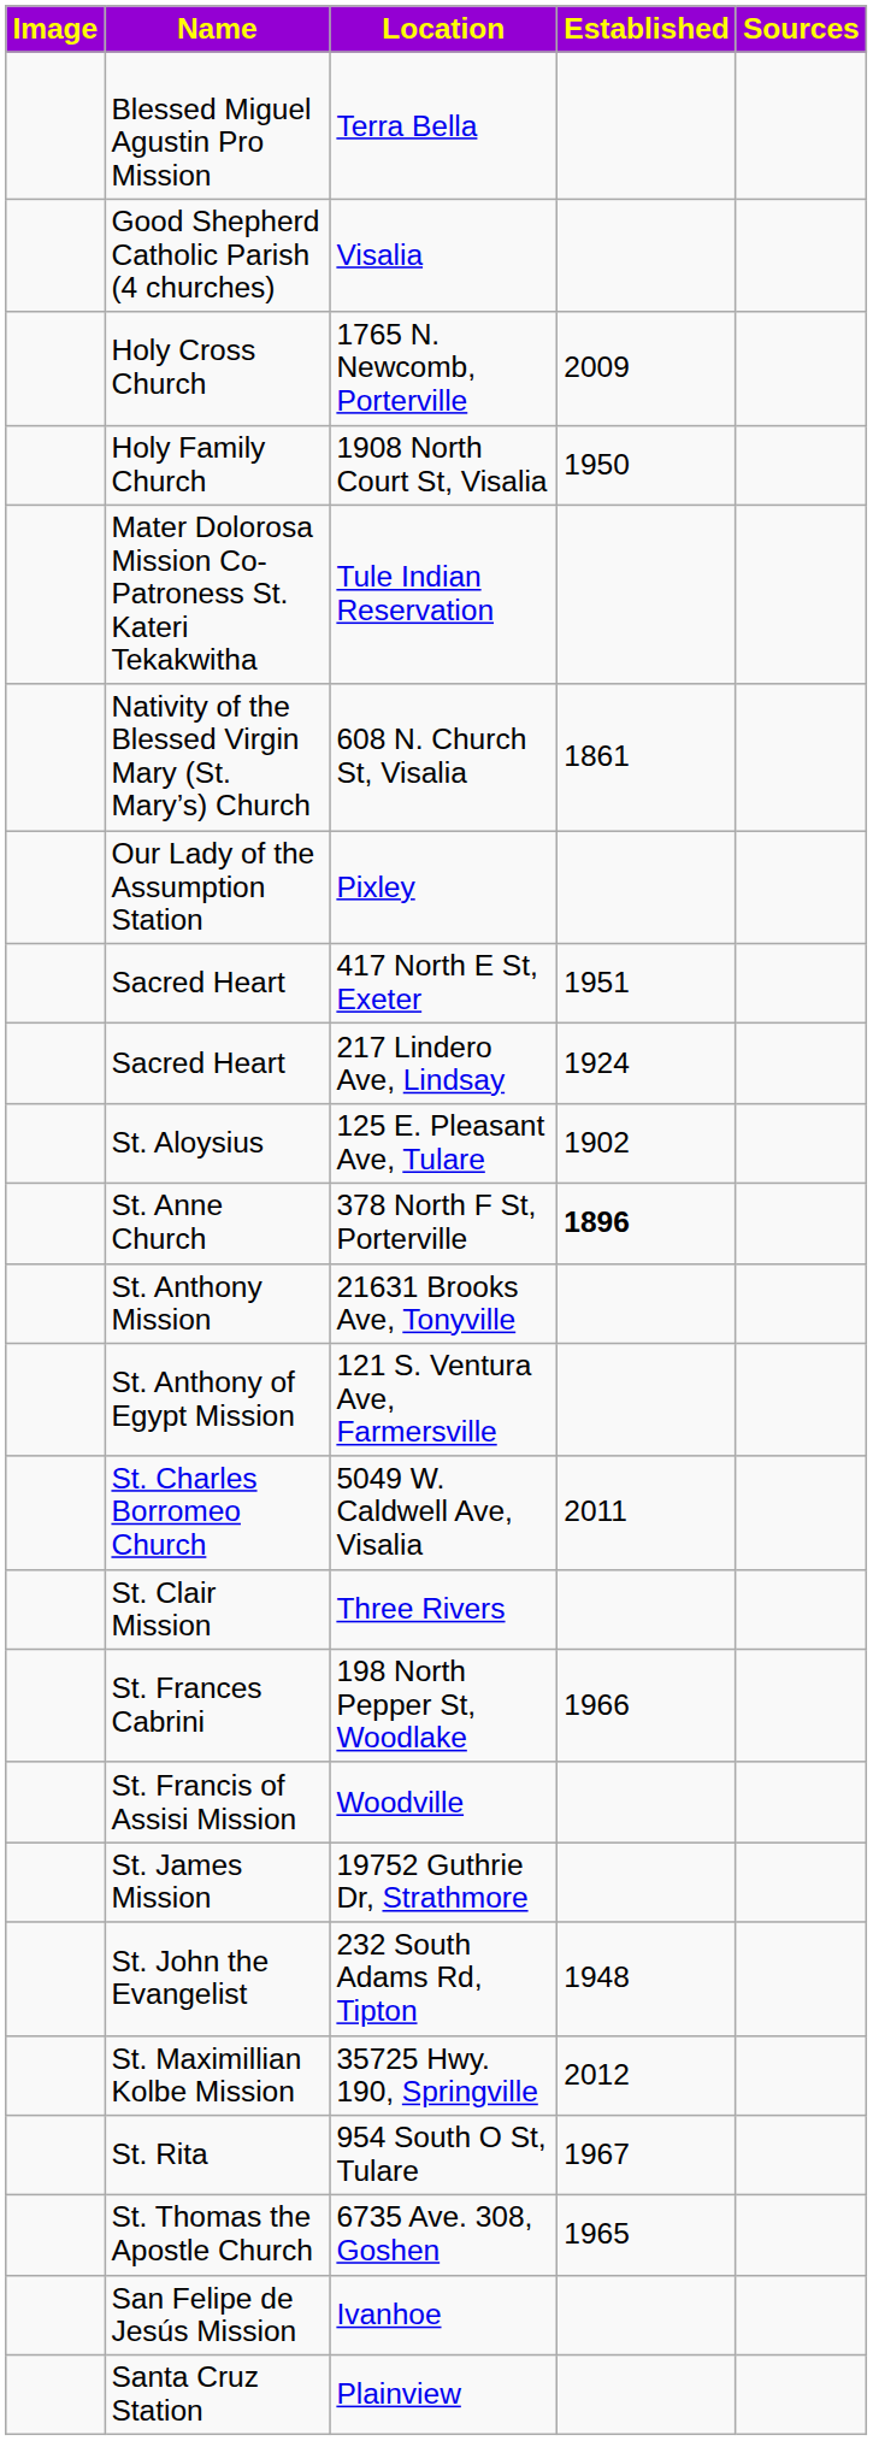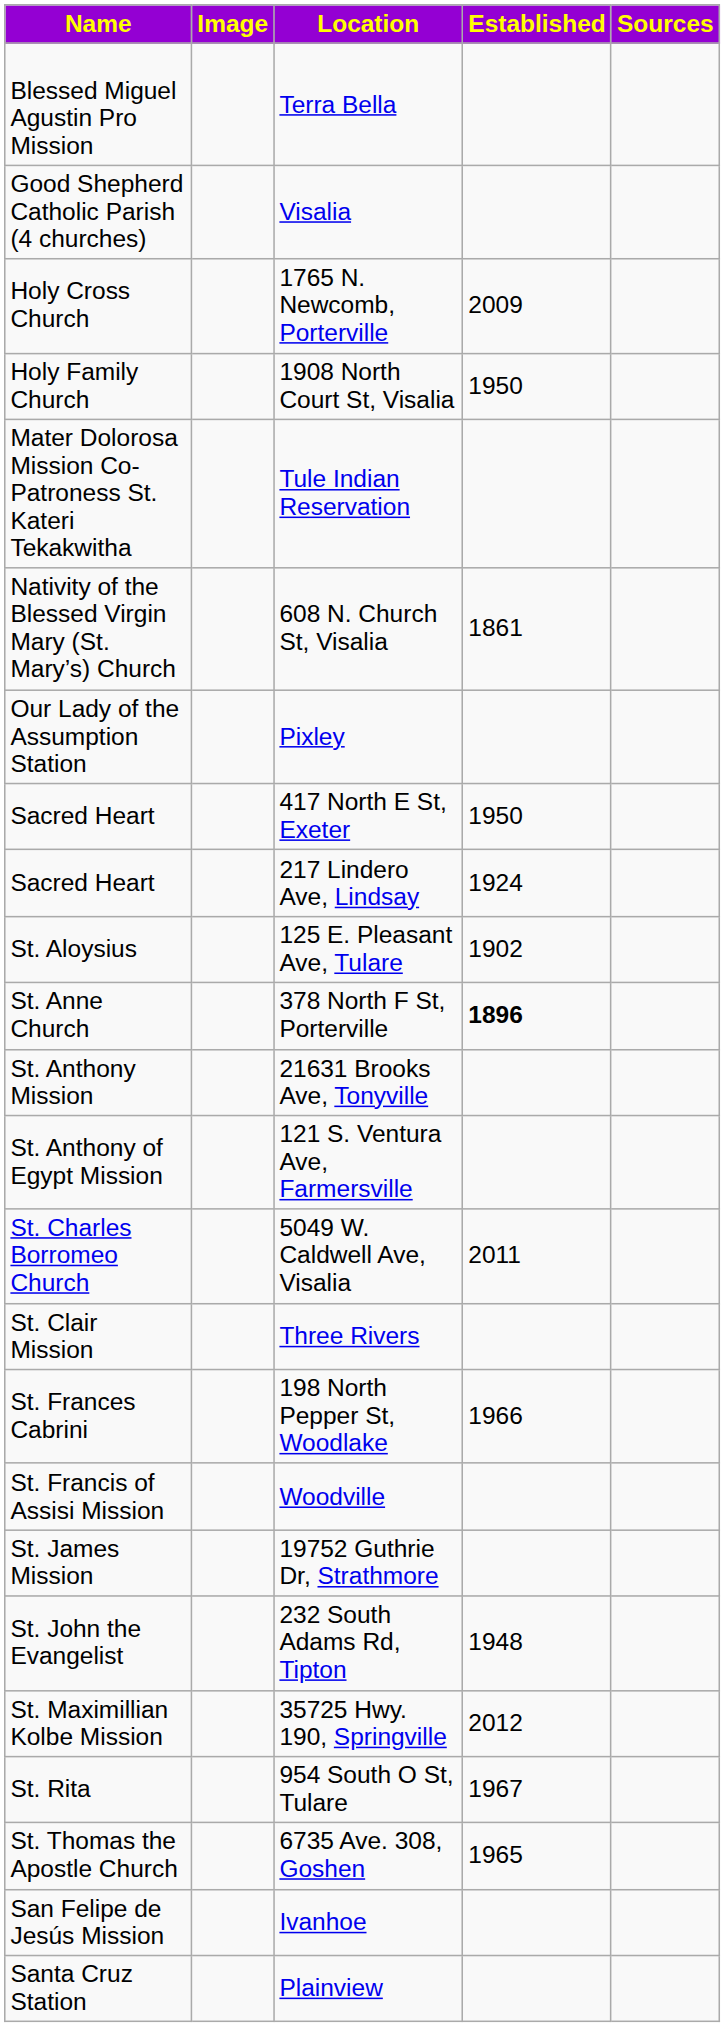 <table class="wikitable sortable" style="width:75%">
 <tr>
+<th style="background:darkviolet; color:yellow;" width="30%"><strong>Name</strong></th>
 <th style="background:darkviolet; color:yellow;" width="10%"><strong>Image</strong></th>
-<th style="background:darkviolet; color:yellow;" width="30%"><strong>Name</strong></th>
 <th style="background:darkviolet; color:yellow;" width="30%"><strong>Location</strong></th>
 <th style="background:darkviolet; color:yellow;" width="15"><strong>Established</strong></th>
 <th style="background:darkviolet; color:yellow;" width="10"><strong>Sources</strong></th>
 </tr>
 <tr>
+<td><br>Blessed Miguel Agustin Pro Mission</td>
 <td></td>
-<td><br>Blessed Miguel Agustin Pro Mission</td>
 <td><a href='#'>Terra Bella</a></td>
 <td></td>
 <td></td>
 </tr>
 <tr>
+<td>Good Shepherd Catholic Parish (4 churches)</td>
 <td></td>
-<td>Good Shepherd Catholic Parish (4 churches)</td>
 <td><a href='#'>Visalia</a></td>
 <td></td>
 <td></td>
 </tr>
 <tr>
+<td>Holy Cross Church</td>
 <td></td>
-<td>Holy Cross Church</td>
 <td>1765 N. Newcomb, <a href='#'>Porterville</a></td>
 <td>2009</td>
 <td></td>
 </tr>
 <tr>
+<td>Holy Family Church</td>
 <td></td>
-<td>Holy Family Church</td>
 <td>1908 North Court St, Visalia</td>
 <td>1950</td>
 <td></td>
 </tr>
 <tr>
+<td>Mater Dolorosa Mission Co-Patroness St. Kateri Tekakwitha</td>
 <td></td>
-<td>Mater Dolorosa Mission Co-Patroness St. Kateri Tekakwitha</td>
 <td><a href='#'>Tule Indian Reservation</a></td>
 <td></td>
 <td></td>
 </tr>
 <tr>
+<td>Nativity of the Blessed Virgin Mary (St. Mary’s) Church</td>
 <td></td>
-<td>Nativity of the Blessed Virgin Mary (St. Mary’s) Church</td>
 <td>608 N. Church St, Visalia</td>
 <td>1861</td>
 <td></td>
 </tr>
 <tr>
+<td>Our Lady of the Assumption Station</td>
 <td></td>
-<td>Our Lady of the Assumption Station</td>
 <td><a href='#'>Pixley</a></td>
 <td></td>
 <td></td>
 </tr>
 <tr>
+<td>Sacred Heart</td>
 <td></td>
-<td>Sacred Heart</td>
 <td>417 North E St, <a href='#'>Exeter</a></td>
-<td>1951</td>
+<td>1950</td>
 <td></td>
 </tr>
 <tr>
+<td>Sacred Heart</td>
 <td></td>
-<td>Sacred Heart</td>
 <td>217 Lindero Ave, <a href='#'>Lindsay</a></td>
 <td>1924</td>
 <td></td>
 </tr>
 <tr>
+<td>St. Aloysius</td>
 <td></td>
-<td>St. Aloysius</td>
 <td>125 E. Pleasant Ave, <a href='#'>Tulare</a></td>
 <td>1902</td>
 <td></td>
 </tr>
 <tr>
+<td>St. Anne Church</td>
 <td></td>
-<td>St. Anne Church</td>
 <td>378 North F St, Porterville</td>
 <td><strong>1896</strong></td>
 <td></td>
 </tr>
 <tr>
+<td>St. Anthony Mission</td>
 <td></td>
-<td>St. Anthony Mission</td>
 <td>21631 Brooks Ave, <a href='#'>Tonyville</a></td>
 <td></td>
 <td></td>
 </tr>
 <tr>
+<td>St. Anthony of Egypt Mission</td>
 <td></td>
-<td>St. Anthony of Egypt Mission</td>
 <td>121 S. Ventura Ave, <a href='#'>Farmersville</a></td>
 <td></td>
 <td></td>
 </tr>
 <tr>
+<td><a href='#'>St. Charles Borromeo Church</a></td>
 <td></td>
-<td><a href='#'>St. Charles Borromeo Church</a></td>
 <td>5049 W.  Caldwell Ave, Visalia</td>
 <td>2011</td>
 <td></td>
 </tr>
 <tr>
+<td>St. Clair Mission</td>
 <td></td>
-<td>St. Clair Mission</td>
 <td><a href='#'>Three Rivers</a></td>
 <td></td>
 <td></td>
 </tr>
 <tr>
+<td>St. Frances Cabrini</td>
 <td></td>
-<td>St. Frances Cabrini</td>
 <td>198 North Pepper St, <a href='#'>Woodlake</a></td>
 <td>1966</td>
 <td></td>
 </tr>
 <tr>
+<td>St. Francis of Assisi Mission</td>
 <td></td>
-<td>St. Francis of Assisi Mission</td>
 <td><a href='#'>Woodville</a></td>
 <td></td>
 <td></td>
 </tr>
 <tr>
+<td>St. James Mission</td>
 <td></td>
-<td>St. James Mission</td>
 <td>19752 Guthrie Dr, <a href='#'>Strathmore</a></td>
 <td></td>
 <td></td>
 </tr>
 <tr>
+<td>St. John the Evangelist</td>
 <td></td>
-<td>St. John the Evangelist</td>
 <td>232 South Adams Rd, <a href='#'>Tipton</a></td>
 <td>1948</td>
 <td></td>
 </tr>
 <tr>
+<td>St. Maximillian Kolbe Mission</td>
 <td></td>
-<td>St. Maximillian Kolbe Mission</td>
 <td>35725 Hwy. 190, <a href='#'>Springville</a></td>
 <td>2012</td>
 <td></td>
 </tr>
 <tr>
+<td>St. Rita</td>
 <td></td>
-<td>St. Rita</td>
 <td>954 South O St, Tulare</td>
 <td>1967</td>
 <td></td>
 </tr>
 <tr>
+<td>St. Thomas the Apostle Church</td>
 <td></td>
-<td>St. Thomas the Apostle Church</td>
 <td>6735 Ave. 308, <a href='#'>Goshen</a></td>
 <td>1965</td>
 <td></td>
 </tr>
 <tr>
+<td>San Felipe de Jesús Mission</td>
 <td></td>
-<td>San Felipe de Jesús Mission</td>
 <td><a href='#'>Ivanhoe</a></td>
 <td></td>
 <td></td>
 </tr>
 <tr>
+<td>Santa Cruz Station</td>
 <td></td>
-<td>Santa Cruz Station</td>
 <td><a href='#'>Plainview</a></td>
 <td></td>
 <td></td>
 </tr>
 </table>
